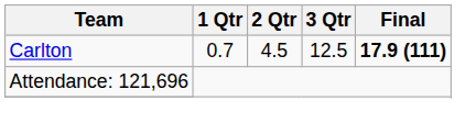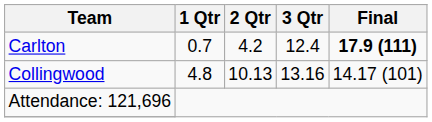 <table class="wikitable">
 <tr>
 <th>Team</th>
 <th>1 Qtr</th>
 <th>2 Qtr</th>
 <th>3 Qtr</th>
 <th>Final</th>
 </tr>
 <tr>
 <td><a href='#'>Carlton</a></td>
 <td align=center>0.7</td>
-<td align=center>4.5</td>
-<td align=center>12.5</td>
+<td align=center>4.2</td>
+<td align=center>12.4</td>
 <td align=center><strong>17.9 (111)</strong></td>
+</tr>
+<tr>
+<td><a href='#'>Collingwood</a></td>
+<td align=center>4.8</td>
+<td align=center>10.13</td>
+<td align=center>13.16</td>
+<td align=center>14.17 (101)</td>
 </tr>
 <tr>
 <td align=center>Attendance: 121,696</td>
 </tr>
 <tr>
 </tr>
 </table>
